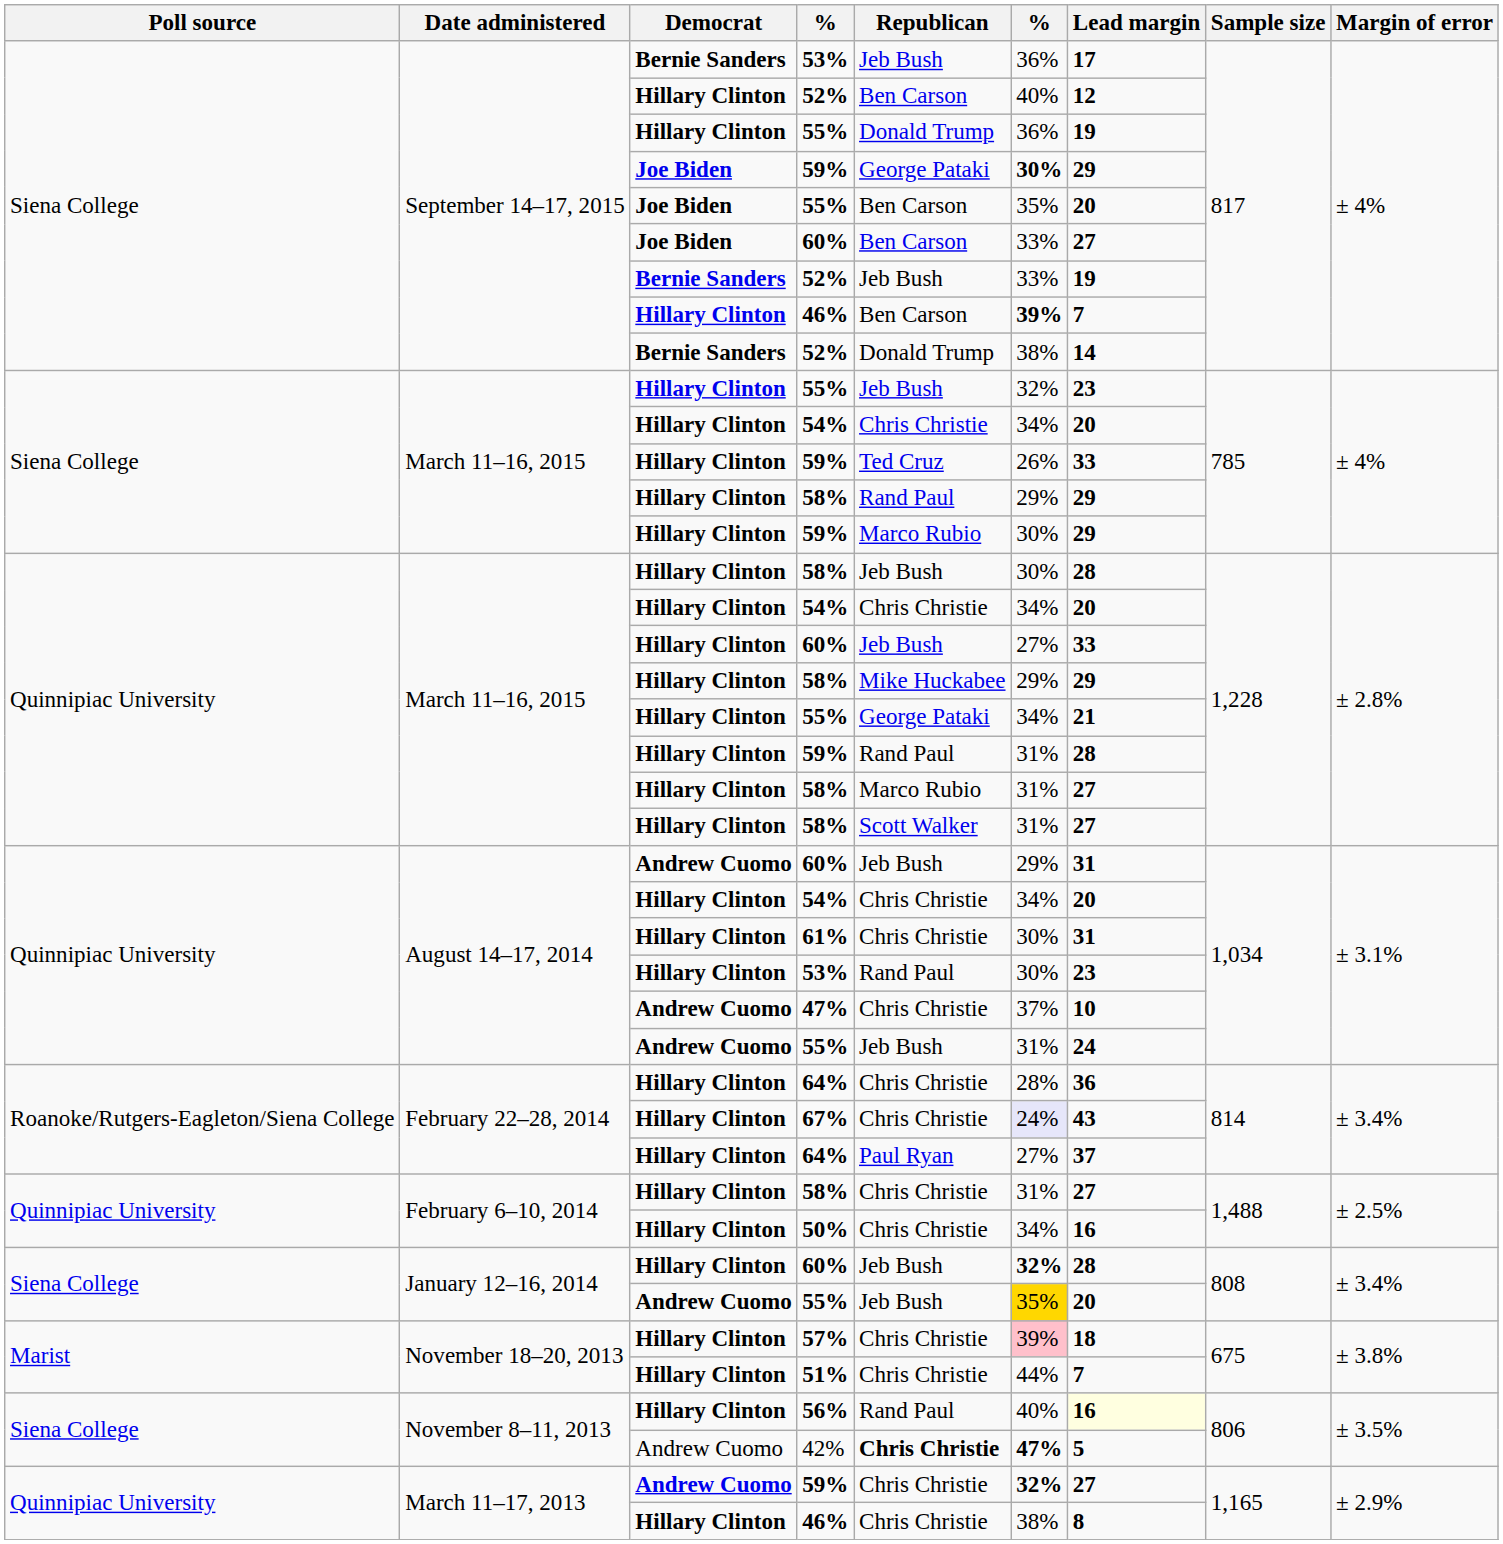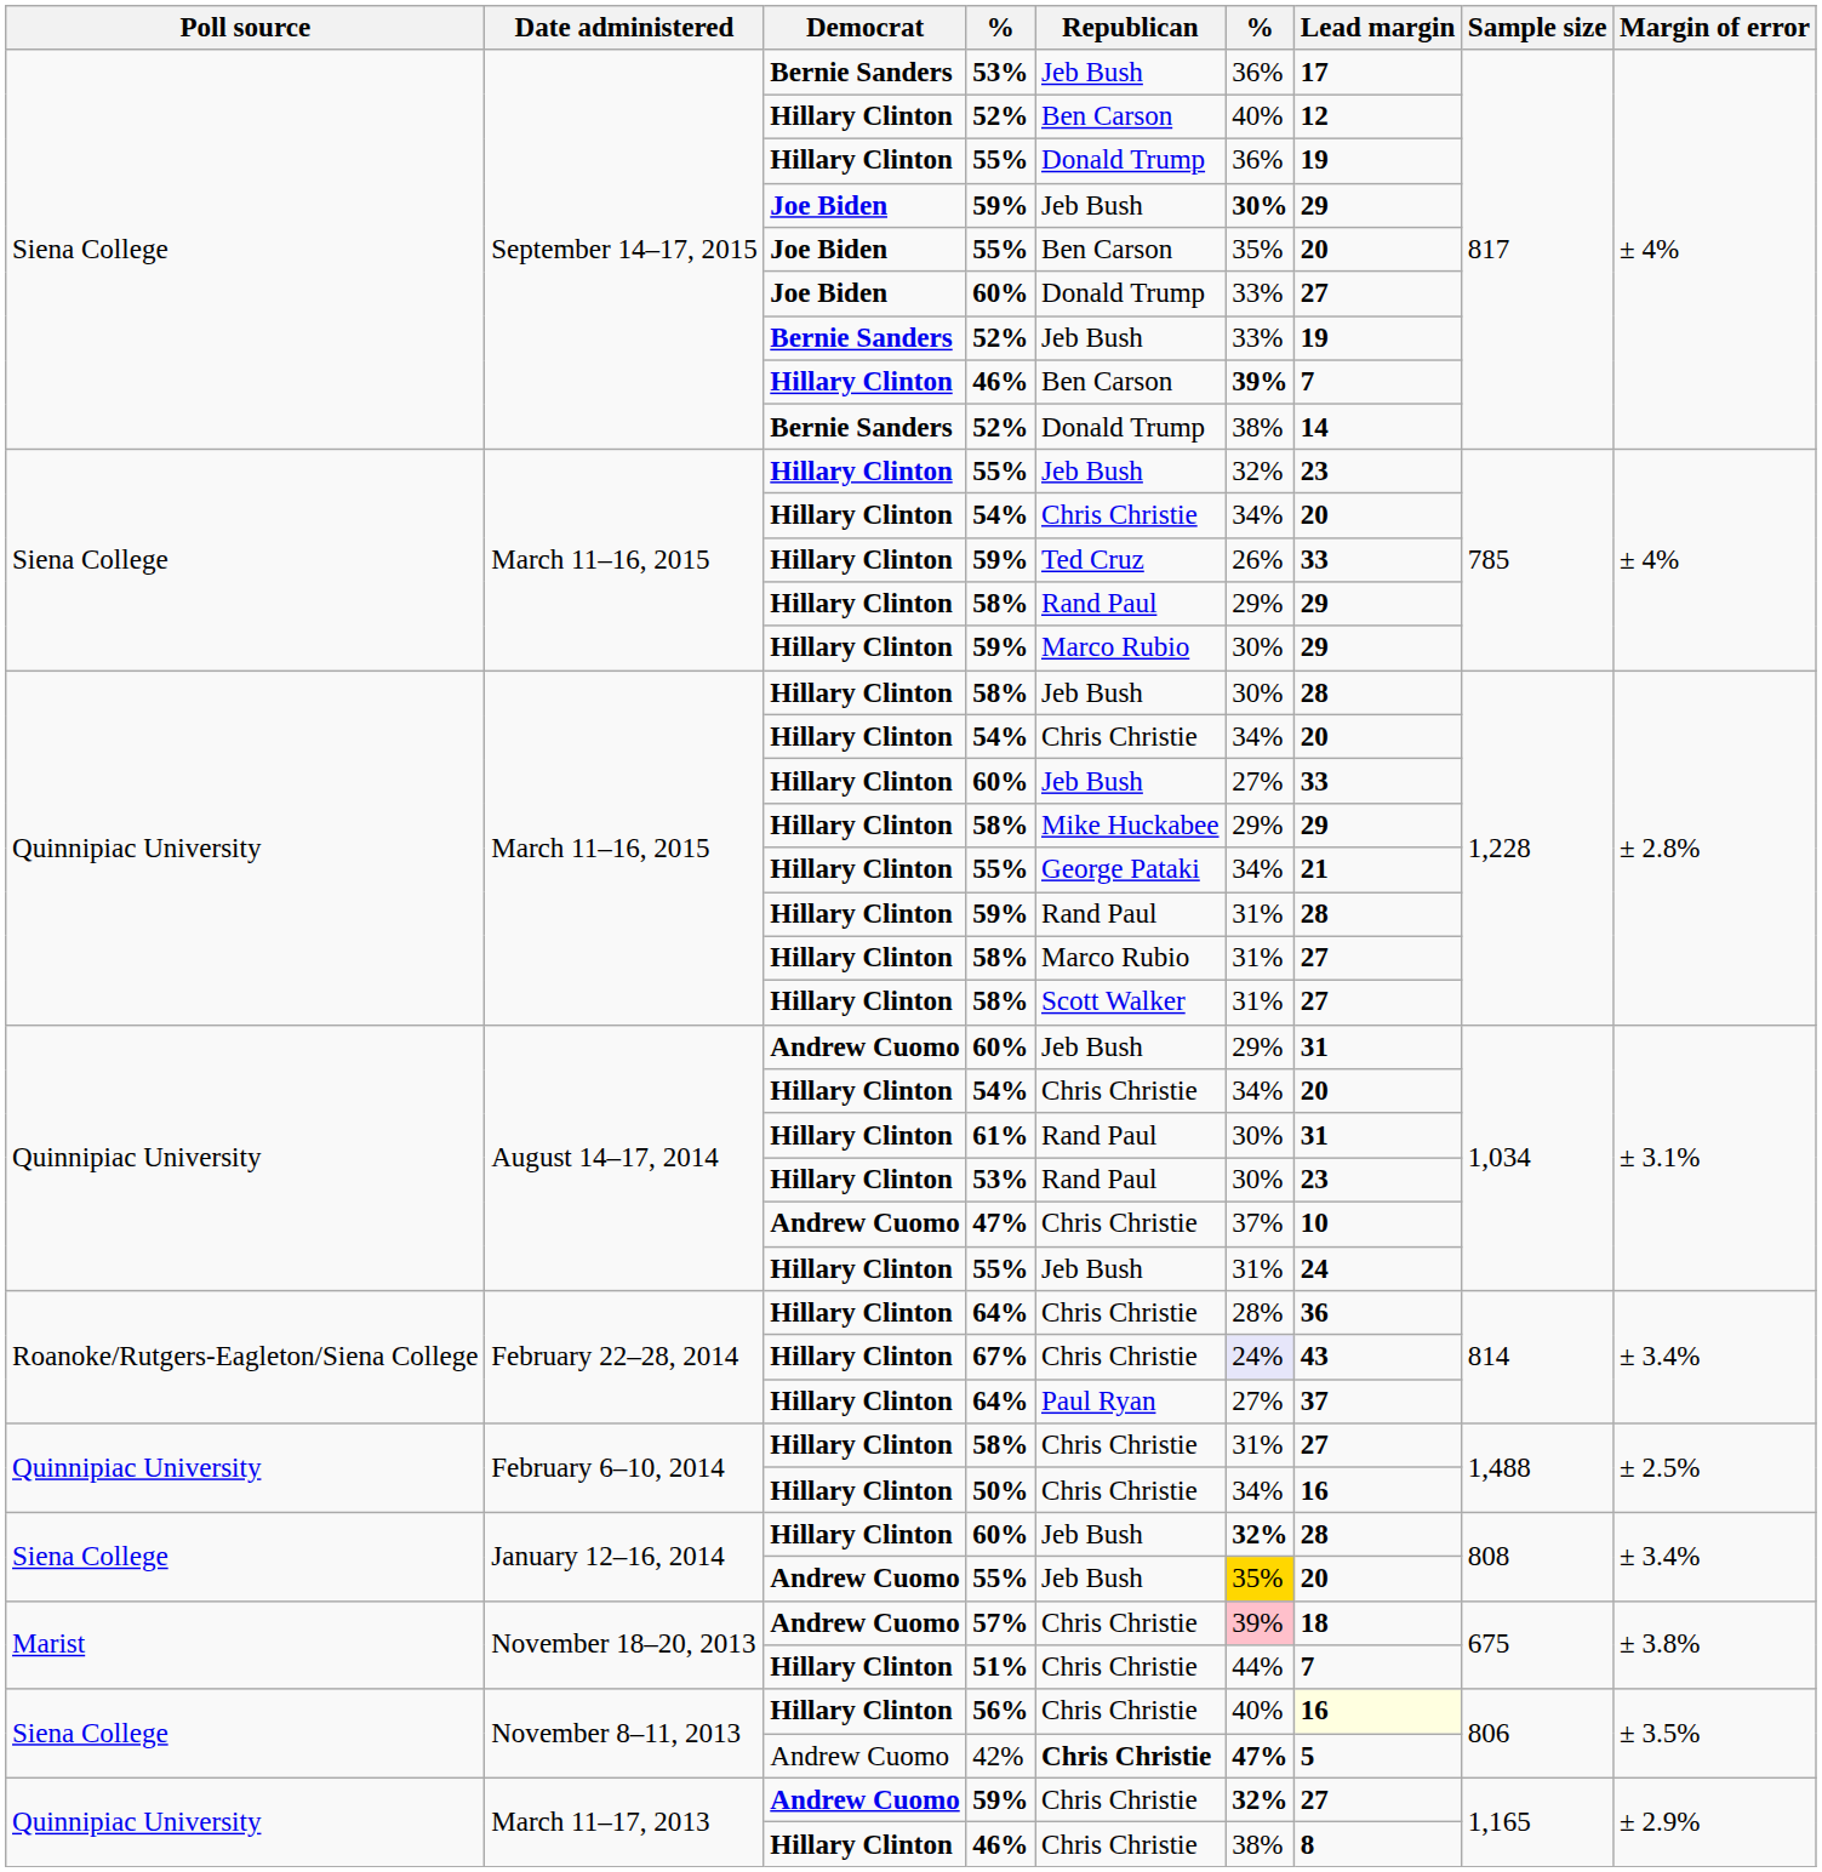 <table class="wikitable">
 <tr valign=bottom>
 <th>Poll source</th>
 <th>Date administered</th>
 <th>Democrat</th>
 <th>%</th>
 <th>Republican</th>
 <th>%</th>
 <th>Lead margin</th>
 <th>Sample size</th>
 <th>Margin of error</th>
 </tr>
 <tr>
 <td rowspan=9>Siena College</td>
 <td rowspan=9>September 14–17, 2015</td>
 <td><strong>Bernie Sanders</strong></td>
 <td><strong>53%</strong></td>
 <td><a href='#'>Jeb Bush</a></td>
 <td>36%</td>
 <td><strong>17</strong></td>
 <td rowspan=9>817</td>
 <td rowspan=9>± 4%</td>
 </tr>
 <tr>
 <td><strong>Hillary Clinton</strong></td>
 <td><strong>52%</strong></td>
 <td><a href='#'>Ben Carson</a></td>
 <td>40%</td>
 <td><strong>12</strong></td>
 </tr>
 <tr>
 <td><strong>Hillary Clinton</strong></td>
 <td><strong>55%</strong></td>
 <td><a href='#'>Donald Trump</a></td>
 <td>36%</td>
 <td><strong>19</strong></td>
 </tr>
 <tr>
 <td><strong><a href='#'>Joe Biden</a></strong></td>
 <td><strong>59%</strong></td>
-<td><a href='#'>George Pataki</a></td>
+<td>Jeb Bush</td>
 <td><strong>30%</strong></td>
 <td><strong>29</strong></td>
 </tr>
 <tr>
 <td><strong>Joe Biden</strong></td>
 <td><strong>55%</strong></td>
 <td>Ben Carson</td>
 <td>35%</td>
 <td><strong>20</strong></td>
 </tr>
 <tr>
 <td><strong>Joe Biden</strong></td>
 <td><strong>60%</strong></td>
-<td><a href='#'>Ben Carson</a></td>
+<td>Donald Trump</td>
 <td>33%</td>
 <td><strong>27</strong></td>
 </tr>
 <tr>
 <td><strong><a href='#'>Bernie Sanders</a></strong></td>
 <td><strong>52%</strong></td>
 <td>Jeb Bush</td>
 <td>33%</td>
 <td><strong>19</strong></td>
 </tr>
 <tr>
 <td><strong><a href='#'>Hillary Clinton</a></strong></td>
 <td><strong>46%</strong></td>
 <td>Ben Carson</td>
 <td><strong>39%</strong></td>
 <td><strong>7</strong></td>
 </tr>
 <tr>
 <td><strong>Bernie Sanders</strong></td>
 <td><strong>52%</strong></td>
 <td>Donald Trump</td>
 <td>38%</td>
 <td><strong>14</strong></td>
 </tr>
 <tr>
 <td rowspan=5>Siena College</td>
 <td rowspan=5>March 11–16, 2015</td>
 <td><strong><a href='#'>Hillary Clinton</a></strong></td>
 <td><strong>55%</strong></td>
 <td><a href='#'>Jeb Bush</a></td>
 <td>32%</td>
 <td><strong>23</strong></td>
 <td rowspan=5>785</td>
 <td rowspan=5>± 4%</td>
 </tr>
 <tr>
 <td><strong>Hillary Clinton</strong></td>
 <td><strong>54%</strong></td>
 <td><a href='#'>Chris Christie</a></td>
 <td>34%</td>
 <td><strong>20</strong></td>
 </tr>
 <tr>
 <td><strong>Hillary Clinton</strong></td>
 <td><strong>59%</strong></td>
 <td><a href='#'>Ted Cruz</a></td>
 <td>26%</td>
 <td><strong>33</strong></td>
 </tr>
 <tr>
 <td><strong>Hillary Clinton</strong></td>
 <td><strong>58%</strong></td>
 <td><a href='#'>Rand Paul</a></td>
 <td>29%</td>
 <td><strong>29</strong></td>
 </tr>
 <tr>
 <td><strong>Hillary Clinton</strong></td>
 <td><strong>59%</strong></td>
 <td><a href='#'>Marco Rubio</a></td>
 <td>30%</td>
 <td><strong>29</strong></td>
 </tr>
 <tr>
 <td rowspan=8>Quinnipiac University</td>
 <td rowspan=8>March 11–16, 2015</td>
 <td><strong>Hillary Clinton</strong></td>
 <td><strong>58%</strong></td>
 <td>Jeb Bush</td>
 <td>30%</td>
 <td><strong>28</strong></td>
 <td rowspan=8>1,228</td>
 <td rowspan=8>± 2.8%</td>
 </tr>
 <tr>
 <td><strong>Hillary Clinton</strong></td>
 <td><strong>54%</strong></td>
 <td>Chris Christie</td>
 <td>34%</td>
 <td><strong>20</strong></td>
 </tr>
 <tr>
 <td><strong>Hillary Clinton</strong></td>
 <td><strong>60%</strong></td>
 <td><a href='#'>Jeb Bush</a></td>
 <td>27%</td>
 <td><strong>33</strong></td>
 </tr>
 <tr>
 <td><strong>Hillary Clinton</strong></td>
 <td><strong>58%</strong></td>
 <td><a href='#'>Mike Huckabee</a></td>
 <td>29%</td>
 <td><strong>29</strong></td>
 </tr>
 <tr>
 <td><strong>Hillary Clinton</strong></td>
 <td><strong>55%</strong></td>
 <td><a href='#'>George Pataki</a></td>
 <td>34%</td>
 <td><strong>21</strong></td>
 </tr>
 <tr>
 <td><strong>Hillary Clinton</strong></td>
 <td><strong>59%</strong></td>
 <td>Rand Paul</td>
 <td>31%</td>
 <td><strong>28</strong></td>
 </tr>
 <tr>
 <td><strong>Hillary Clinton</strong></td>
 <td><strong>58%</strong></td>
 <td>Marco Rubio</td>
 <td>31%</td>
 <td><strong>27</strong></td>
 </tr>
 <tr>
 <td><strong>Hillary Clinton</strong></td>
 <td><strong>58%</strong></td>
 <td><a href='#'>Scott Walker</a></td>
 <td>31%</td>
 <td><strong>27</strong></td>
 </tr>
 <tr>
 <td rowspan=6>Quinnipiac University</td>
 <td rowspan=6>August 14–17, 2014</td>
 <td><strong>Andrew Cuomo</strong></td>
 <td><strong>60%</strong></td>
 <td>Jeb Bush</td>
 <td>29%</td>
 <td><strong>31</strong></td>
 <td rowspan=6>1,034</td>
 <td rowspan=6>± 3.1%</td>
 </tr>
 <tr>
 <td><strong>Hillary Clinton</strong></td>
 <td><strong>54%</strong></td>
 <td>Chris Christie</td>
 <td>34%</td>
 <td><strong>20</strong></td>
 </tr>
 <tr>
 <td><strong>Hillary Clinton</strong></td>
 <td><strong>61%</strong></td>
-<td>Chris Christie</td>
+<td>Rand Paul</td>
 <td>30%</td>
 <td><strong>31</strong></td>
 </tr>
 <tr>
 <td><strong>Hillary Clinton</strong></td>
 <td><strong>53%</strong></td>
 <td>Rand Paul</td>
 <td>30%</td>
 <td><strong>23</strong></td>
 </tr>
 <tr>
 <td><strong>Andrew Cuomo</strong></td>
 <td><strong>47%</strong></td>
 <td>Chris Christie</td>
 <td>37%</td>
 <td><strong>10</strong></td>
 </tr>
 <tr>
-<td><strong>Andrew Cuomo</strong></td>
+<td><strong>Hillary Clinton</strong></td>
 <td><strong>55%</strong></td>
 <td>Jeb Bush</td>
 <td>31%</td>
 <td><strong>24</strong></td>
 </tr>
 <tr>
 <td rowspan=3>Roanoke/Rutgers-Eagleton/Siena College</td>
 <td rowspan=3>February 22–28, 2014</td>
 <td><strong>Hillary Clinton</strong></td>
 <td><strong>64%</strong></td>
 <td>Chris Christie</td>
 <td>28%</td>
 <td><strong>36</strong></td>
 <td rowspan=3>814</td>
 <td rowspan=3>± 3.4%</td>
 </tr>
 <tr>
 <td><strong>Hillary Clinton</strong></td>
 <td><strong>67%</strong></td>
 <td>Chris Christie</td>
 <td style="background: lavender;">24%</td>
 <td><strong>43</strong></td>
 </tr>
 <tr>
 <td><strong>Hillary Clinton</strong></td>
 <td><strong>64%</strong></td>
 <td><a href='#'>Paul Ryan</a></td>
 <td>27%</td>
 <td><strong>37</strong></td>
 </tr>
 <tr>
 <td rowspan=2><a href='#'>Quinnipiac University</a></td>
 <td rowspan=2>February 6–10, 2014</td>
 <td><strong>Hillary Clinton</strong></td>
 <td><strong>58%</strong></td>
 <td>Chris Christie</td>
 <td>31%</td>
 <td><strong>27</strong></td>
 <td rowspan=2>1,488</td>
 <td rowspan=2>± 2.5%</td>
 </tr>
 <tr>
 <td><strong>Hillary Clinton</strong></td>
 <td><strong>50%</strong></td>
 <td>Chris Christie</td>
 <td>34%</td>
 <td><strong>16</strong></td>
 </tr>
 <tr>
 <td rowspan=2><a href='#'>Siena College</a></td>
 <td rowspan=2>January 12–16, 2014</td>
 <td><strong>Hillary Clinton</strong></td>
 <td><strong>60%</strong></td>
 <td>Jeb Bush</td>
 <td><strong>32%</strong></td>
 <td><strong>28</strong></td>
 <td rowspan=2>808</td>
 <td rowspan=2>± 3.4%</td>
 </tr>
 <tr>
 <td><strong>Andrew Cuomo</strong></td>
 <td><strong>55%</strong></td>
 <td>Jeb Bush</td>
 <td style="background: gold;">35%</td>
 <td><strong>20</strong></td>
 </tr>
 <tr>
 <td rowspan=2><a href='#'>Marist</a></td>
 <td rowspan=2>November 18–20, 2013</td>
-<td><strong>Hillary Clinton</strong></td>
+<td><strong>Andrew Cuomo</strong></td>
 <td><strong>57%</strong></td>
 <td>Chris Christie</td>
 <td style="background: pink;">39%</td>
 <td><strong>18</strong></td>
 <td rowspan=2>675</td>
 <td rowspan=2>± 3.8%</td>
 </tr>
 <tr>
 <td><strong>Hillary Clinton</strong></td>
 <td><strong>51%</strong></td>
 <td>Chris Christie</td>
 <td>44%</td>
 <td><strong>7</strong></td>
 </tr>
 <tr>
 <td rowspan=2><a href='#'>Siena College</a></td>
 <td rowspan=2>November 8–11, 2013</td>
 <td><strong>Hillary Clinton</strong></td>
 <td><strong>56%</strong></td>
-<td>Rand Paul</td>
+<td>Chris Christie</td>
 <td>40%</td>
 <td style="background: lightyellow;"><strong>16</strong></td>
 <td rowspan=2>806</td>
 <td rowspan=2>± 3.5%</td>
 </tr>
 <tr>
 <td>Andrew Cuomo</td>
 <td>42%</td>
 <td><strong>Chris Christie</strong></td>
 <td><strong>47%</strong></td>
 <td><strong>5</strong></td>
 </tr>
 <tr>
 <td rowspan=2><a href='#'>Quinnipiac University</a></td>
 <td rowspan=2>March 11–17, 2013</td>
 <td><strong><a href='#'>Andrew Cuomo</a></strong></td>
 <td><strong>59%</strong></td>
 <td>Chris Christie</td>
 <td><strong>32%</strong></td>
 <td><strong>27</strong></td>
 <td rowspan=2>1,165</td>
 <td rowspan=2>± 2.9%</td>
 </tr>
 <tr>
 <td><strong>Hillary Clinton</strong></td>
 <td><strong>46%</strong></td>
 <td>Chris Christie</td>
 <td>38%</td>
 <td><strong>8</strong></td>
 </tr>
 </table>
